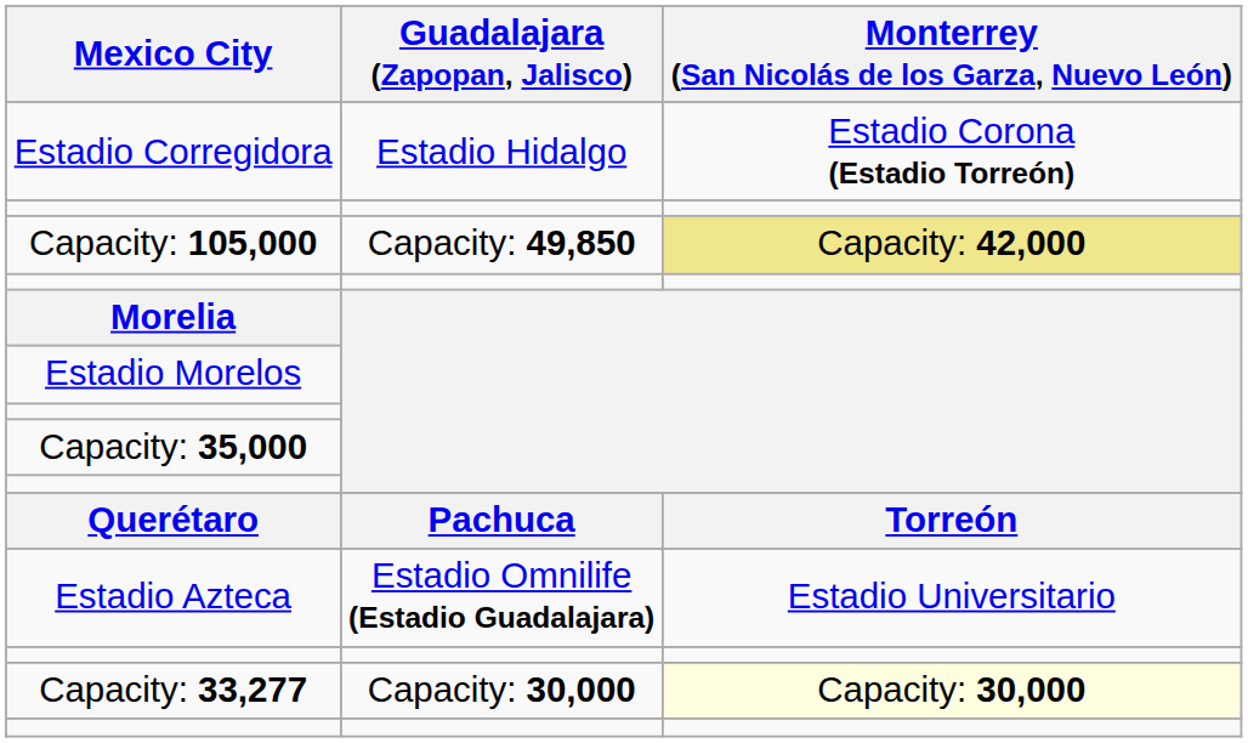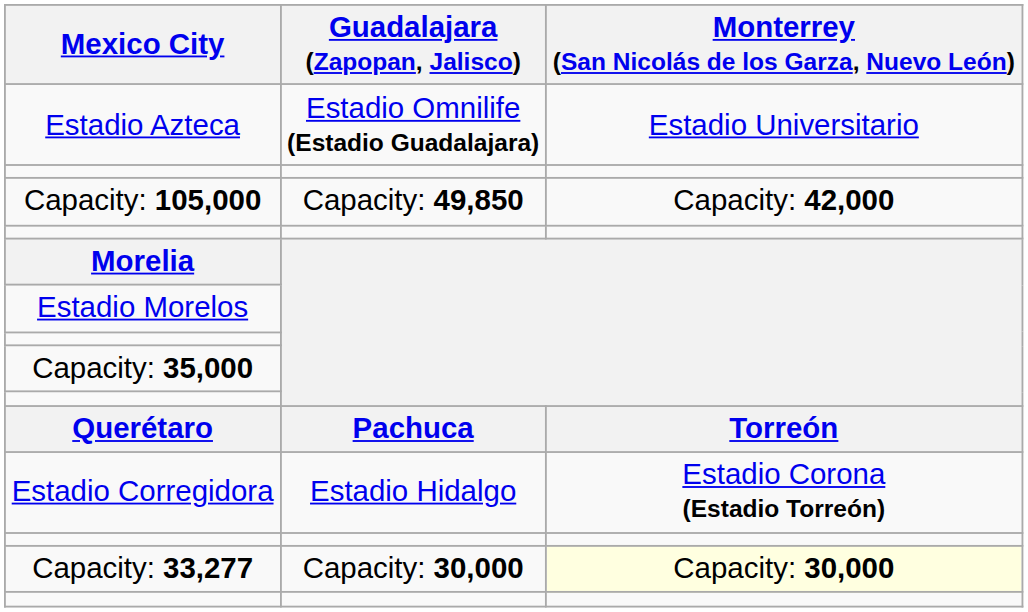 <table class="wikitable" style="text-align:center">
 <tr>
 <th><a href='#'>Mexico City</a></th>
 <th><a href='#'>Guadalajara</a><br><small>(<a href='#'>Zapopan</a>, <a href='#'>Jalisco</a>)</small></th>
 <th><a href='#'>Monterrey</a><br><small>(<a href='#'>San Nicolás de los Garza</a>, <a href='#'>Nuevo León</a>)</small></th>
 </tr>
 <tr>
-<td><a href='#'>Estadio Corregidora</a></td>
-<td><a href='#'>Estadio Hidalgo</a></td>
-<td><a href='#'>Estadio Corona</a><br><strong><small>(Estadio Torreón)</small></strong></td>
+<td><a href='#'>Estadio Azteca</a></td>
+<td><a href='#'>Estadio Omnilife</a><br><strong><small>(Estadio Guadalajara)</small></strong></td>
+<td><a href='#'>Estadio Universitario</a></td>
 </tr>
 <tr>
 <td><small></small></td>
 <td><small></small></td>
 <td><small></small></td>
 </tr>
 <tr>
 <td>Capacity: <strong>105,000</strong></td>
 <td>Capacity: <strong>49,850</strong></td>
-<td style="background: khaki;">Capacity: <strong>42,000</strong></td>
+<td>Capacity: <strong>42,000</strong></td>
 </tr>
 <tr>
 <td></td>
 <td></td>
 <td></td>
 </tr>
 <tr>
 <th><a href='#'>Morelia</a></th>
 <th colspan="2" rowspan="5"></th>
 </tr>
 <tr>
 <td><a href='#'>Estadio Morelos</a></td>
 </tr>
 <tr>
 <td><small></small></td>
 </tr>
 <tr>
 <td>Capacity: <strong>35,000</strong></td>
 </tr>
 <tr>
 <td></td>
 </tr>
 <tr>
 <th><a href='#'>Querétaro</a></th>
 <th><a href='#'>Pachuca</a></th>
 <th><a href='#'>Torreón</a></th>
 </tr>
 <tr>
-<td><a href='#'>Estadio Azteca</a></td>
-<td><a href='#'>Estadio Omnilife</a><br><strong><small>(Estadio Guadalajara)</small></strong></td>
-<td><a href='#'>Estadio Universitario</a></td>
+<td><a href='#'>Estadio Corregidora</a></td>
+<td><a href='#'>Estadio Hidalgo</a></td>
+<td><a href='#'>Estadio Corona</a><br><strong><small>(Estadio Torreón)</small></strong></td>
 </tr>
 <tr>
 <td><small></small></td>
 <td><small></small></td>
 <td><small></small></td>
 </tr>
 <tr>
 <td>Capacity: <strong>33,277</strong></td>
 <td>Capacity: <strong>30,000</strong></td>
 <td style="background: lightyellow;">Capacity: <strong>30,000</strong></td>
 </tr>
 <tr>
 <td></td>
 <td></td>
 <td></td>
 </tr>
 </table>
